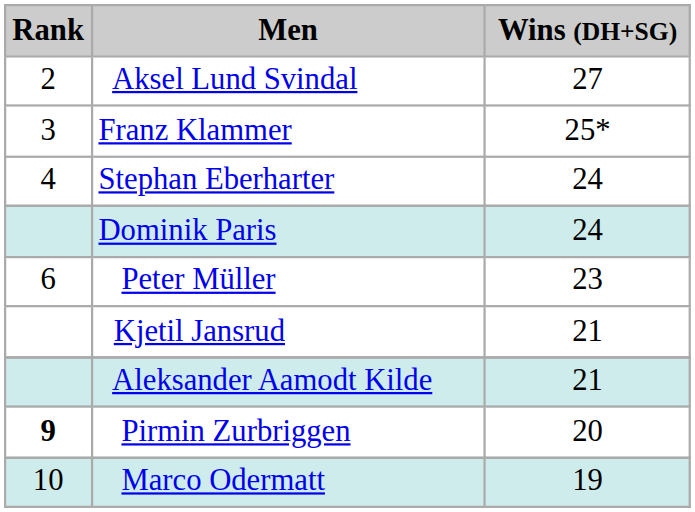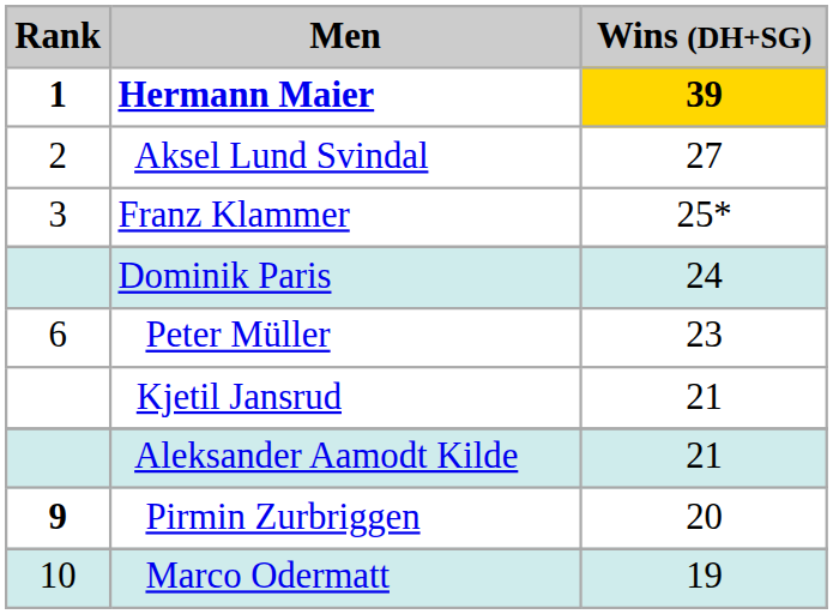 <table class="wikitable plainrowheaders" style="background:#fff; font-size:86%; line-height:16px; border:grey solid 1px; border-collapse:collapse">
 <tr style="background:#ccc; text-align:center;">
 <th style="background-color: #ccc;" width="30">Rank</th>
 <th style="background-color: #ccc;" width="170">Men</th>
 <th style="background:#ccc; width:30%">Wins <small>(DH+SG)</small></th>
+</tr>
+<tr>
+<td align=center><strong>1</strong></td>
+<td><strong> <a href='#'>Hermann Maier</a></strong></td>
+<td style="background-color: gold" align=center><strong>39</strong></td>
 </tr>
 <tr>
 <td align=center>2</td>
 <td>  <a href='#'>Aksel Lund Svindal</a></td>
 <td align=center>27</td>
 </tr>
 <tr>
 <td align=center>3</td>
 <td> <a href='#'>Franz Klammer</a></td>
 <td align=center>25*</td>
-</tr>
-<tr>
-<td align=center>4</td>
-<td> <a href='#'>Stephan Eberharter</a></td>
-<td align=center>24</td>
 </tr>
 <tr>
 </tr>
 <tr style="background:#CFECEC">
 <td align=center></td>
 <td> <a href='#'>Dominik Paris</a></td>
 <td align=center>24</td>
 </tr>
 <tr>
 <td align=center>6</td>
 <td>   <a href='#'>Peter Müller</a></td>
 <td align=center>23</td>
 </tr>
 <tr>
 <td align=center></td>
 <td>  <a href='#'>Kjetil Jansrud</a></td>
 <td align=center>21</td>
 </tr>
 <tr>
 </tr>
 <tr style="background:#CFECEC">
 <td align=center></td>
 <td>  <a href='#'>Aleksander Aamodt Kilde</a></td>
 <td align=center>21</td>
 </tr>
 <tr>
 <td align=center><strong>9</strong></td>
 <td>   <a href='#'>Pirmin Zurbriggen</a></td>
 <td align=center>20</td>
 </tr>
 <tr>
 </tr>
 <tr style="background:#CFECEC">
 <td align=center>10</td>
 <td>   <a href='#'>Marco Odermatt</a></td>
 <td align=center>19</td>
 </tr>
 </table>
